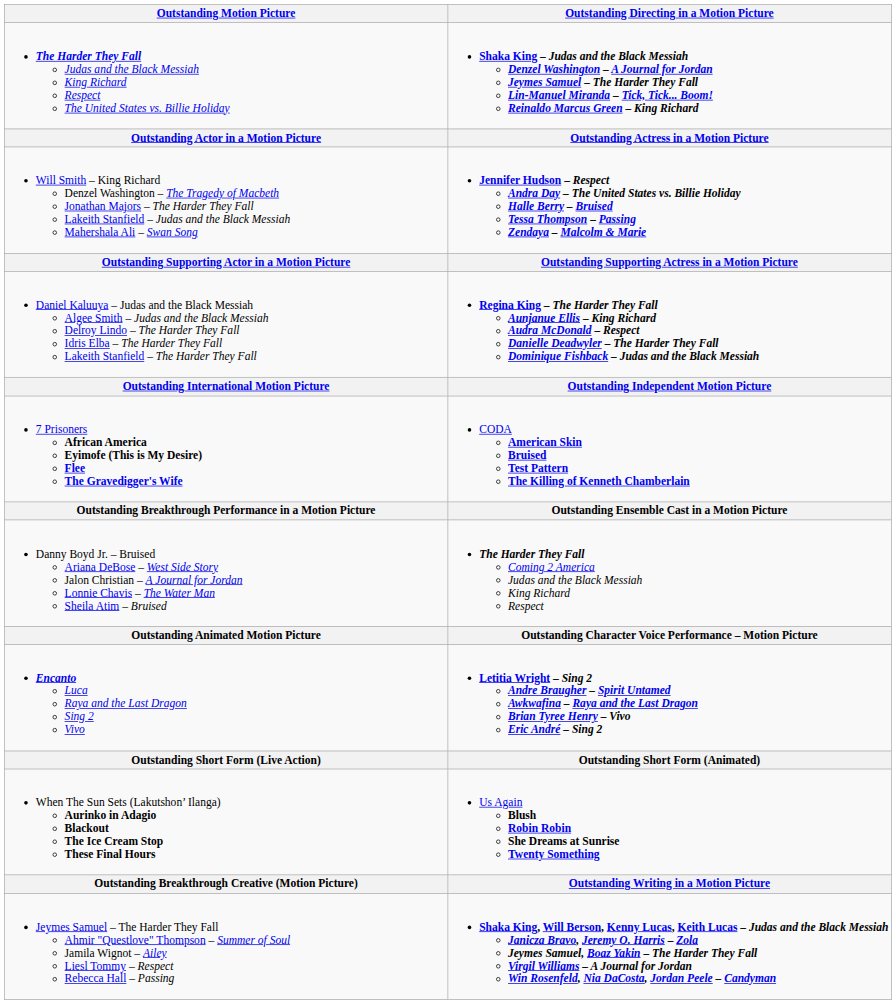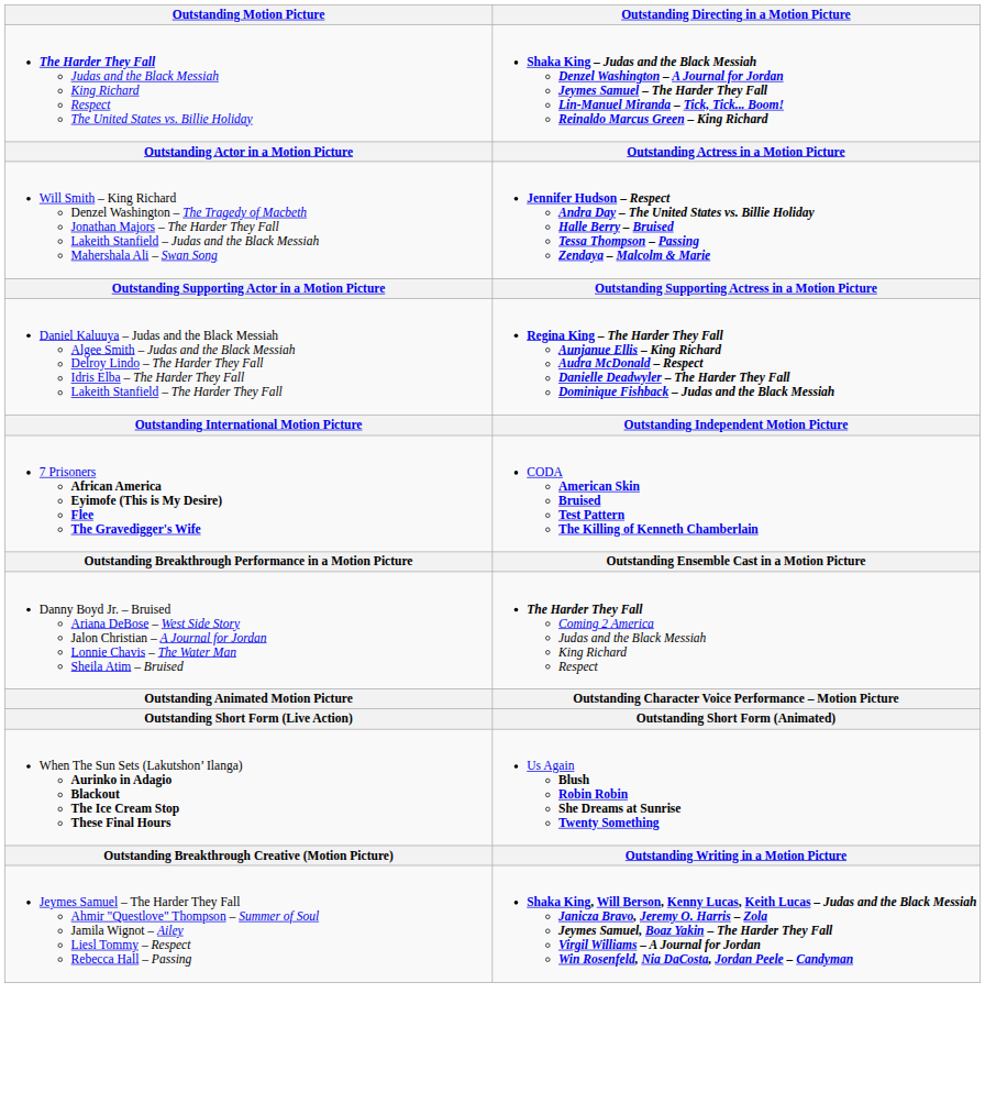 <table class="wikitable">
 <tr>
 <th style="width=50%"><a href='#'>Outstanding Motion Picture</a></th>
 <th style="width=50%"><a href='#'>Outstanding Directing in a Motion Picture</a></th>
 </tr>
 <tr>
 <td valign="top" width="50%"><br><ul><li><strong><em><a href='#'>The Harder They Fall</a></em></strong><ul><li><em><a href='#'>Judas and the Black Messiah</a></em></li><li><em><a href='#'>King Richard</a></em></li><li><em><a href='#'>Respect</a></em></li><li><em><a href='#'>The United States vs. Billie Holiday</a></em></li></ul></li></ul></td>
 <td valign="top" width="50%"><br><ul><li><strong><a href='#'>Shaka King</a> – <em>Judas and the Black Messiah<strong><em><ul><li><a href='#'>Denzel Washington</a> – </em><a href='#'>A Journal for Jordan</a><em></li><li><a href='#'>Jeymes Samuel</a> – </em>The Harder They Fall<em></li><li><a href='#'>Lin-Manuel Miranda</a> – </em><a href='#'>Tick, Tick... Boom!</a><em></li><li><a href='#'>Reinaldo Marcus Green</a> – </em>King Richard<em></li></ul></li></ul></td>
 </tr>
 <tr>
 <th style="width=50%"><a href='#'>Outstanding Actor in a Motion Picture</a></th>
 <th style="width=50%"><a href='#'>Outstanding Actress in a Motion Picture</a></th>
 </tr>
 <tr>
 <td valign="top" width="50%"><br><ul><li></strong><a href='#'>Will Smith</a> – </em>King Richard</em></strong><ul><li>Denzel Washington – <em><a href='#'>The Tragedy of Macbeth</a></em></li><li><a href='#'>Jonathan Majors</a> – <em>The Harder They Fall</em></li><li><a href='#'>Lakeith Stanfield</a> – <em>Judas and the Black Messiah</em></li><li><a href='#'>Mahershala Ali</a> – <em><a href='#'>Swan Song</a></em></li></ul></li></ul></td>
 <td valign="top" width="50%"><br><ul><li><strong><a href='#'>Jennifer Hudson</a> – <em>Respect<strong><em><ul><li><a href='#'>Andra Day</a> – </em>The United States vs. Billie Holiday<em></li><li><a href='#'>Halle Berry</a> – </em><a href='#'>Bruised</a><em></li><li><a href='#'>Tessa Thompson</a> – </em><a href='#'>Passing</a><em></li><li><a href='#'>Zendaya</a> – </em><a href='#'>Malcolm & Marie</a><em></li></ul></li></ul></td>
 </tr>
 <tr>
 <th style="width=50%"><a href='#'>Outstanding Supporting Actor in a Motion Picture</a></th>
 <th style="width=50%"><a href='#'>Outstanding Supporting Actress in a Motion Picture</a></th>
 </tr>
 <tr>
 <td valign="top" width="50%"><br><ul><li></strong><a href='#'>Daniel Kaluuya</a> – </em>Judas and the Black Messiah</em></strong><ul><li><a href='#'>Algee Smith</a> – <em>Judas and the Black Messiah</em></li><li><a href='#'>Delroy Lindo</a> – <em>The Harder They Fall</em></li><li><a href='#'>Idris Elba</a> – <em>The Harder They Fall</em></li><li><a href='#'>Lakeith Stanfield</a> – <em>The Harder They Fall</em></li></ul></li></ul></td>
 <td valign="top" width="50%"><br><ul><li><strong><a href='#'>Regina King</a> – <em>The Harder They Fall<strong><em><ul><li><a href='#'>Aunjanue Ellis</a> – </em>King Richard<em></li><li><a href='#'>Audra McDonald</a> – </em>Respect<em></li><li><a href='#'>Danielle Deadwyler</a> – </em>The Harder They Fall<em></li><li><a href='#'>Dominique Fishback</a> – </em>Judas and the Black Messiah<em></li></ul></li></ul></td>
 </tr>
 <tr>
 <th style="width=50%"><a href='#'>Outstanding International Motion Picture</a></th>
 <th style="width=50%"><a href='#'>Outstanding Independent Motion Picture</a></th>
 </tr>
 <tr>
 <td valign="top" width="50%"><br><ul><li></em></strong><a href='#'>7 Prisoners</a><strong><em><ul><li></em>African America<em></li><li></em>Eyimofe (This is My Desire)<em></li><li></em><a href='#'>Flee</a><em></li><li></em><a href='#'>The Gravedigger's Wife</a><em></li></ul></li></ul></td>
 <td valign="top" width="50%"><br><ul><li></em></strong><a href='#'>CODA</a><strong><em><ul><li></em><a href='#'>American Skin</a><em></li><li></em><a href='#'>Bruised</a><em></li><li></em><a href='#'>Test Pattern</a><em></li><li></em><a href='#'>The Killing of Kenneth Chamberlain</a><em></li></ul></li></ul></td>
 </tr>
 <tr>
 <th style="width=50%">Outstanding Breakthrough Performance in a Motion Picture</th>
 <th style="width=50%">Outstanding Ensemble Cast in a Motion Picture</th>
 </tr>
 <tr>
 <td valign="top" width="50%"><br><ul><li></strong>Danny Boyd Jr. – </em>Bruised</em></strong><ul><li><a href='#'>Ariana DeBose</a> – <em><a href='#'>West Side Story</a></em></li><li>Jalon Christian – <em><a href='#'>A Journal for Jordan</a></em></li><li><a href='#'>Lonnie Chavis</a> – <em><a href='#'>The Water Man</a></em></li><li><a href='#'>Sheila Atim</a> – <em>Bruised</em></li></ul></li></ul></td>
 <td valign="top" width="50%"><br><ul><li><strong><em>The Harder They Fall</em></strong><ul><li><em><a href='#'>Coming 2 America</a></em></li><li><em>Judas and the Black Messiah</em></li><li><em>King Richard</em></li><li><em>Respect</em></li></ul></li></ul></td>
 </tr>
 <tr>
 <th style="width=50%">Outstanding Animated Motion Picture</th>
 <th style="width=50%">Outstanding Character Voice Performance – Motion Picture</th>
 </tr>
 <tr>
-<td valign="top" width="50%"><br><ul><li><strong><em><a href='#'>Encanto</a></em></strong><ul><li><em><a href='#'>Luca</a></em></li><li><em><a href='#'>Raya and the Last Dragon</a></em></li><li><em><a href='#'>Sing 2</a></em></li><li><em><a href='#'>Vivo</a></em></li></ul></li></ul></td>
-<td valign="top" width="50%"><br><ul><li><strong><a href='#'>Letitia Wright</a> – <em>Sing 2<strong><em><ul><li><a href='#'>Andre Braugher</a> – </em><a href='#'>Spirit Untamed</a><em></li><li><a href='#'>Awkwafina</a> – </em><a href='#'>Raya and the Last Dragon</a><em></li><li><a href='#'>Brian Tyree Henry</a> – </em>Vivo<em></li><li><a href='#'>Eric André</a> – </em>Sing 2<em></li></ul></li></ul></td>
-</tr>
-<tr>
 <th style="width=50%">Outstanding Short Form (Live Action)</th>
 <th style="width=50%">Outstanding Short Form (Animated)</th>
 </tr>
 <tr>
 <td valign="top" width="50%"><br><ul><li></em></strong>When The Sun Sets (Lakutshon’ Ilanga)<strong><em><ul><li></em>Aurinko in Adagio<em></li><li></em>Blackout<em></li><li></em>The Ice Cream Stop<em></li><li></em>These Final Hours<em></li></ul></li></ul></td>
 <td valign="top" width="50%"><br><ul><li></em></strong><a href='#'>Us Again</a><strong><em><ul><li></em>Blush<em></li><li></em><a href='#'>Robin Robin</a><em></li><li></em>She Dreams at Sunrise<em></li><li></em><a href='#'>Twenty Something</a><em></li></ul></li></ul></td>
 </tr>
 <tr>
 <th style="width=50%">Outstanding Breakthrough Creative (Motion Picture)</th>
 <th style="width=50%"><a href='#'>Outstanding Writing in a Motion Picture</a></th>
 </tr>
 <tr>
 <td valign="top" width="50%"><br><ul><li></strong><a href='#'>Jeymes Samuel</a> – </em>The Harder They Fall</em></strong><ul><li><a href='#'>Ahmir "Questlove" Thompson</a> – <em><a href='#'>Summer of Soul</a></em></li><li>Jamila Wignot – <em><a href='#'>Ailey</a></em></li><li><a href='#'>Liesl Tommy</a> – <em>Respect</em></li><li><a href='#'>Rebecca Hall</a> – <em>Passing</em></li></ul></li></ul></td>
 <td valign="top" width="50%"><br><ul><li><strong><a href='#'>Shaka King</a>, <a href='#'>Will Berson</a>, <a href='#'>Kenny Lucas</a>, <a href='#'>Keith Lucas</a> – <em>Judas and the Black Messiah<strong><em><ul><li><a href='#'>Janicza Bravo</a>, <a href='#'>Jeremy O. Harris</a> – </em><a href='#'>Zola</a><em></li><li>Jeymes Samuel, <a href='#'>Boaz Yakin</a> – </em>The Harder They Fall<em></li><li><a href='#'>Virgil Williams</a> – </em>A Journal for Jordan<em></li><li><a href='#'>Win Rosenfeld</a>, <a href='#'>Nia DaCosta</a>, <a href='#'>Jordan Peele</a> – </em><a href='#'>Candyman</a><em></li></ul></li></ul></td>
 </tr>
 </table>
